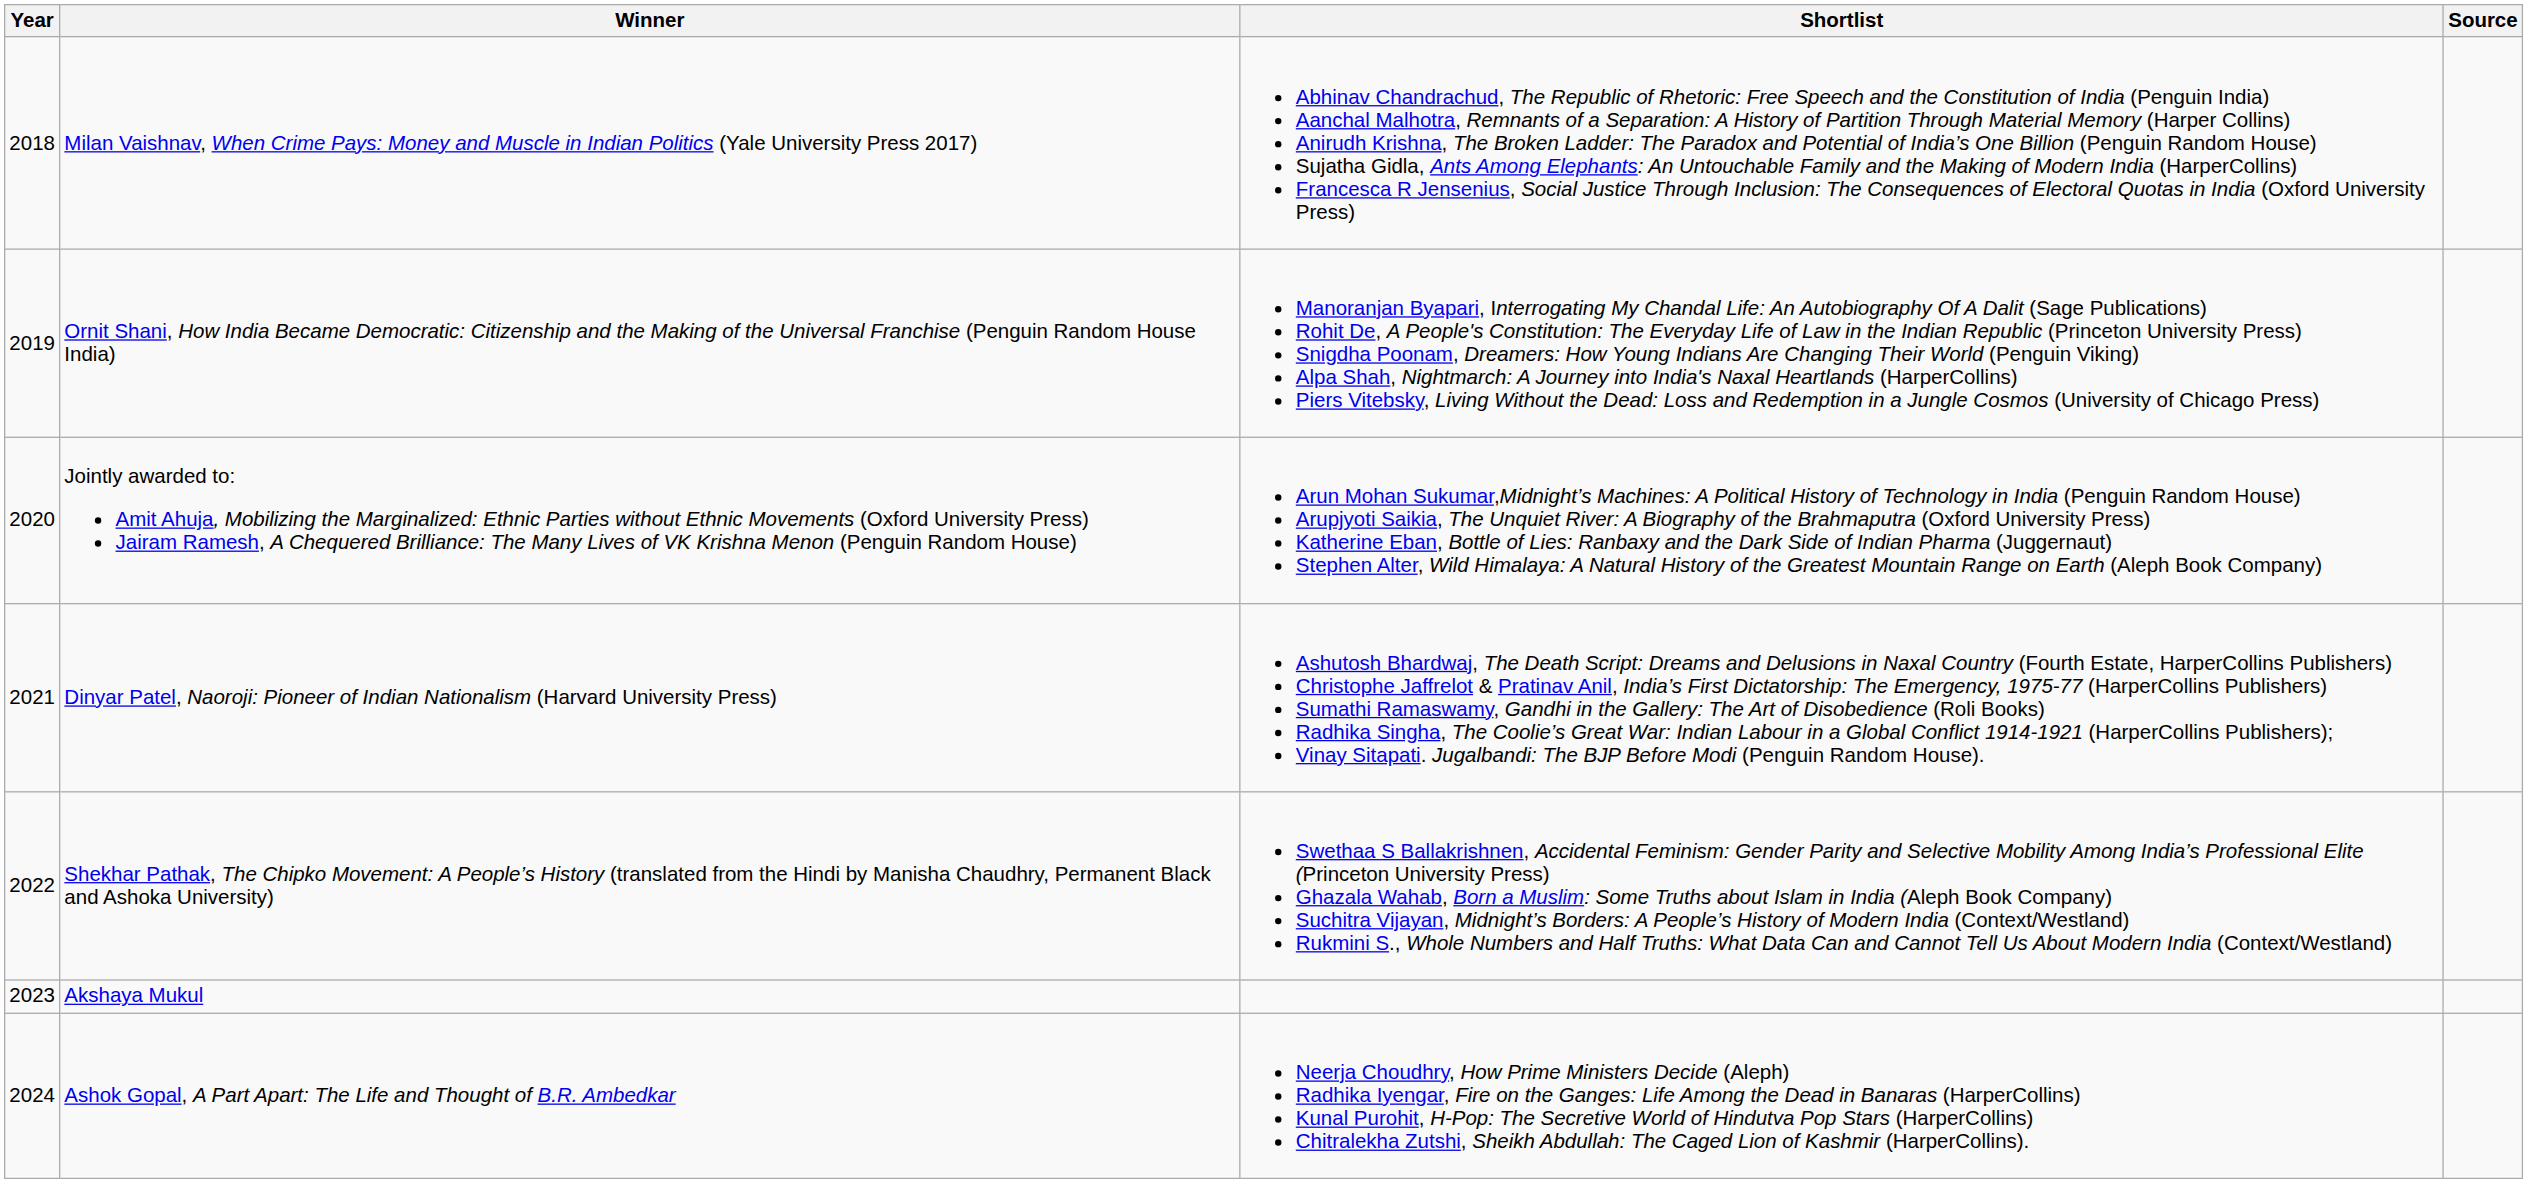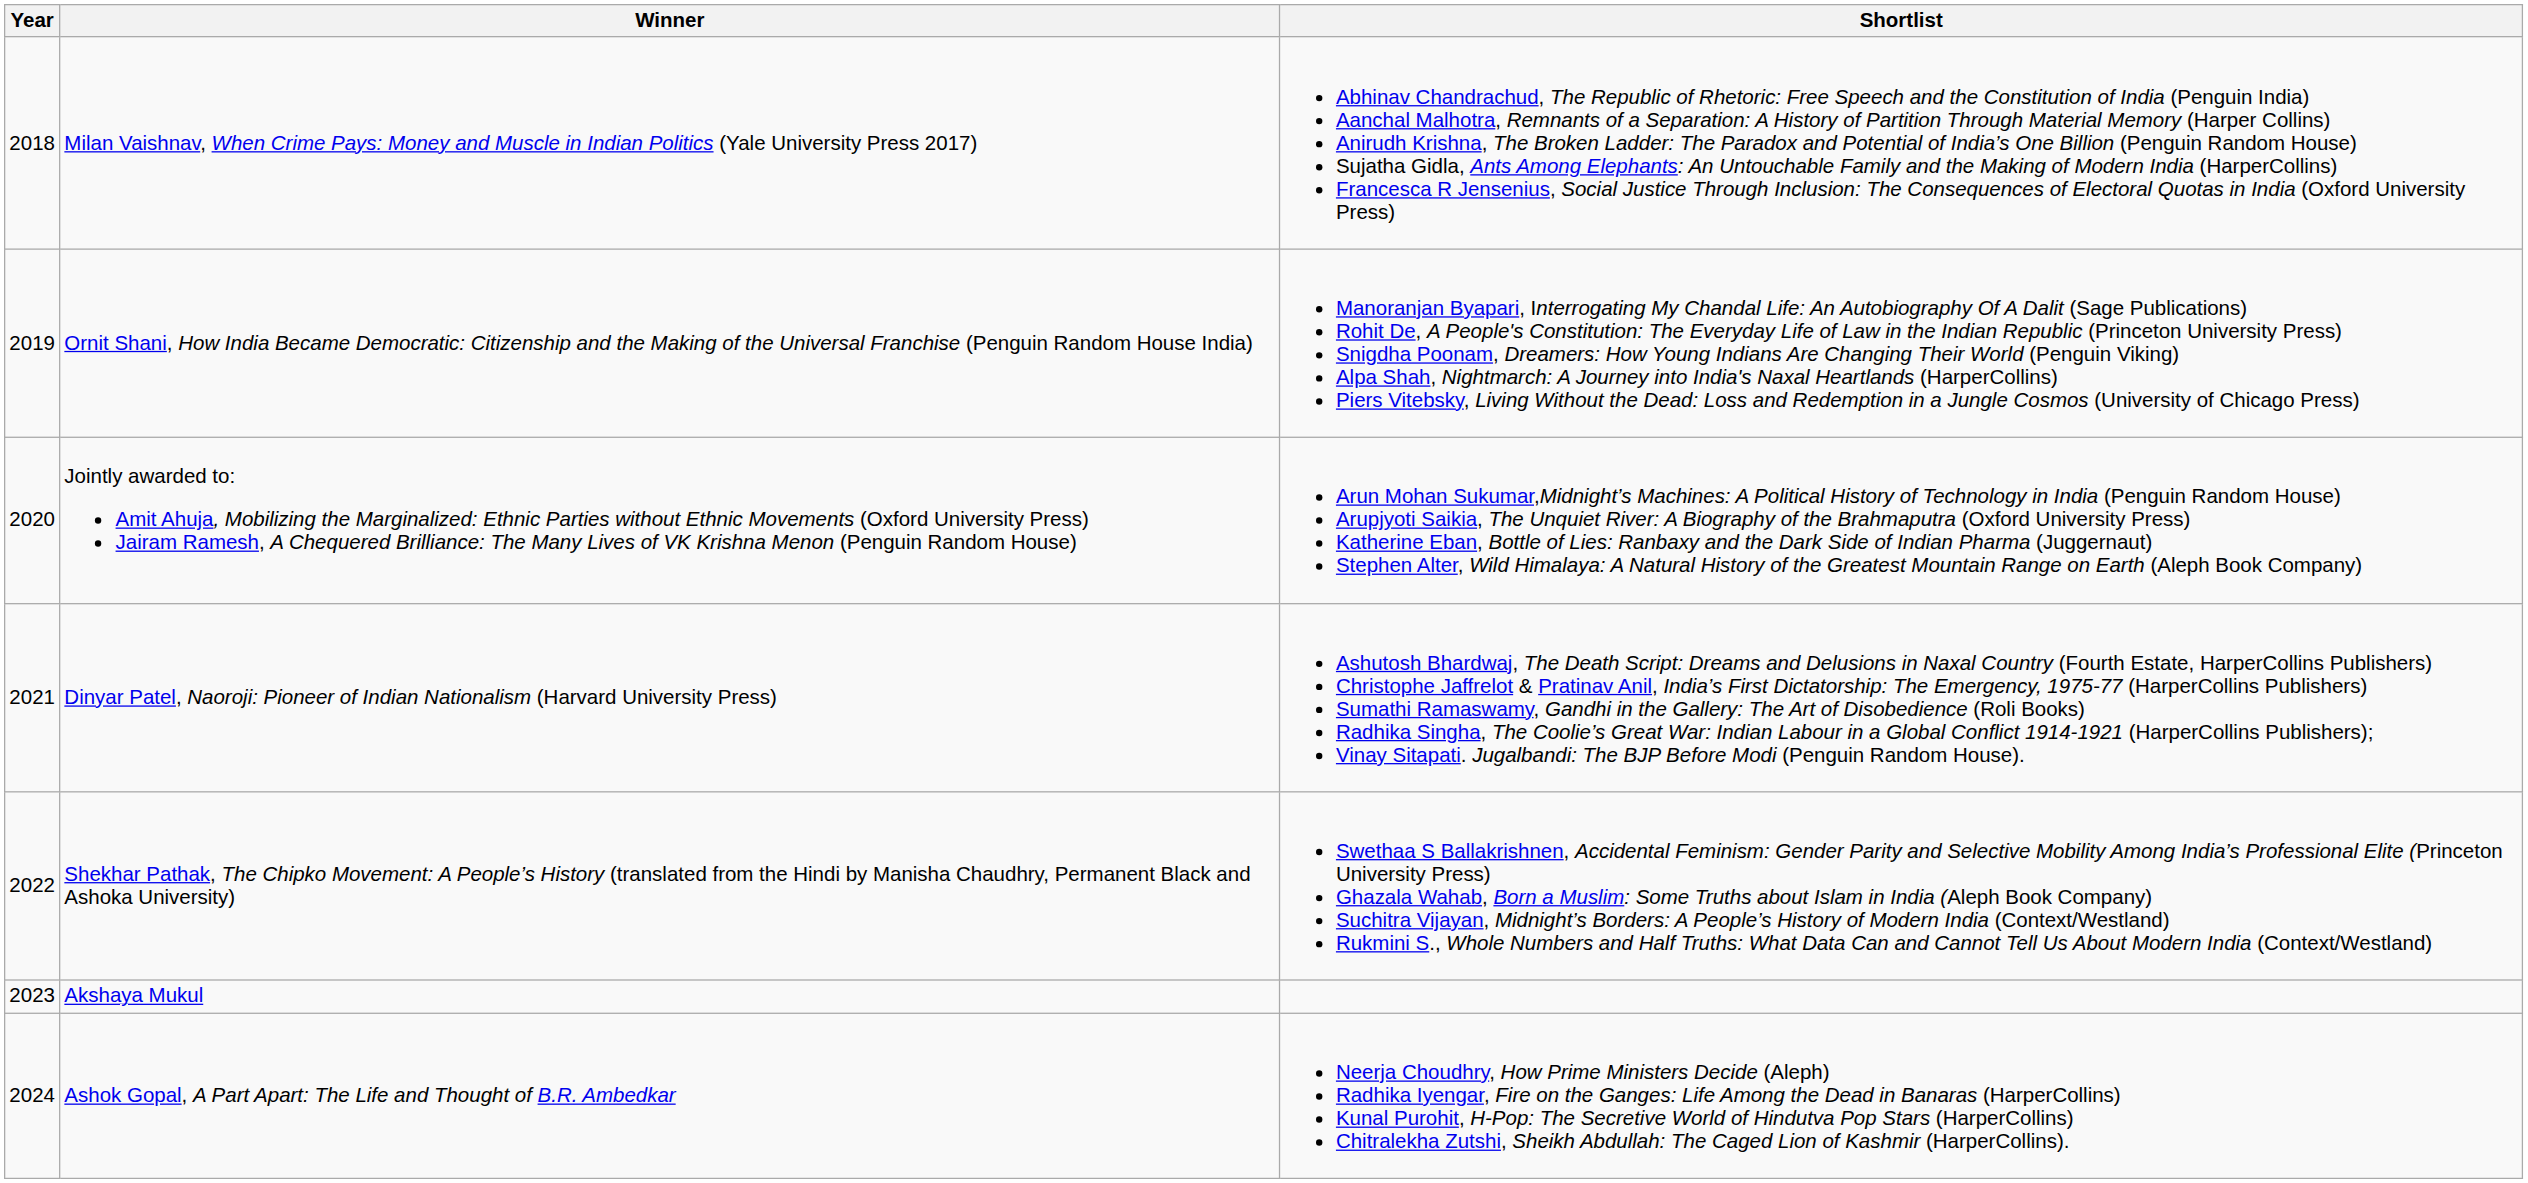 <table class="wikitable">
 <tr>
 <th>Year</th>
 <th>Winner</th>
 <th>Shortlist</th>
-<th>Source</th>
 </tr>
 <tr>
 <td>2018</td>
 <td><a href='#'>Milan Vaishnav</a>, <em><a href='#'>When Crime Pays: Money and Muscle in Indian Politics</a></em> (Yale University Press 2017)</td>
 <td><br><ul><li><a href='#'>Abhinav Chandrachud</a>, <em>The Republic of Rhetoric: Free Speech and the Constitution of India</em> (Penguin India)</li><li><a href='#'>Aanchal Malhotra</a>, <em>Remnants of a Separation: A History of Partition Through Material Memory</em> (Harper Collins)</li><li><a href='#'>Anirudh Krishna</a>, <em>The Broken Ladder: The Paradox and Potential of India’s One Billion</em> (Penguin Random House)</li><li>Sujatha Gidla, <em><a href='#'>Ants Among Elephants</a>: An Untouchable Family and the Making of Modern India</em> (HarperCollins)</li><li><a href='#'>Francesca R Jensenius</a>, <em>Social Justice Through Inclusion: The Consequences of Electoral Quotas in India</em> (Oxford University Press)</li></ul></td>
-<td></td>
 </tr>
 <tr>
 <td>2019</td>
 <td><a href='#'>Ornit Shani</a>, <em>How India Became Democratic: Citizenship and the Making of the Universal Franchise</em> (Penguin Random House India)</td>
 <td><br><ul><li><a href='#'>Manoranjan Byapari</a>, I<em>nterrogating My Chandal Life: An Autobiography Of A Dalit</em> (Sage Publications)</li><li><a href='#'>Rohit De</a>, <em>A People's Constitution: The Everyday Life of Law in the Indian Republic</em> (Princeton University Press)</li><li><a href='#'>Snigdha Poonam</a>, <em>Dreamers: How Young Indians Are Changing Their World</em> (Penguin Viking)</li><li><a href='#'>Alpa Shah</a>, <em>Nightmarch: A Journey into India's Naxal Heartlands</em> (HarperCollins)</li><li><a href='#'>Piers Vitebsky</a>, <em>Living Without the Dead: Loss and Redemption in a Jungle Cosmos</em> (University of Chicago Press)</li></ul></td>
-<td></td>
 </tr>
 <tr>
 <td>2020</td>
 <td>Jointly awarded to:<br><ul><li><a href='#'>Amit Ahuja</a><em>, Mobilizing the Marginalized: Ethnic Parties without Ethnic Movements</em> (Oxford University Press)</li><li><a href='#'>Jairam Ramesh</a>, <em>A Chequered Brilliance: The Many Lives of VK Krishna Menon</em> (Penguin Random House)</li></ul></td>
 <td><br><ul><li><a href='#'>Arun Mohan Sukumar</a>,<em>Midnight’s Machines: A Political History of Technology in India</em> (Penguin Random House)</li><li><a href='#'>Arupjyoti Saikia</a>, <em>The Unquiet River: A Biography of the Brahmaputra</em> (Oxford University Press)</li><li><a href='#'>Katherine Eban</a>, <em>Bottle of Lies: Ranbaxy and the Dark Side of Indian Pharma</em> (Juggernaut)</li><li><a href='#'>Stephen Alter</a>, <em>Wild Himalaya: A Natural History of the Greatest Mountain Range on Earth</em> (Aleph Book Company)</li></ul></td>
-<td></td>
 </tr>
 <tr>
 <td>2021</td>
 <td><a href='#'>Dinyar Patel</a>, <em>Naoroji: Pioneer of Indian Nationalism</em> (Harvard University Press)</td>
 <td><br><ul><li><a href='#'>Ashutosh Bhardwaj</a>, <em>The Death Script: Dreams and Delusions in Naxal Country</em> (Fourth Estate, HarperCollins Publishers)</li><li><a href='#'>Christophe Jaffrelot</a> & <a href='#'>Pratinav Anil</a>, <em>India’s First Dictatorship: The Emergency, 1975-77</em> (HarperCollins Publishers)</li><li><a href='#'>Sumathi Ramaswamy</a>, <em>Gandhi in the Gallery: The Art of Disobedience</em>  (Roli Books)</li><li><a href='#'>Radhika Singha</a>, <em>The Coolie’s Great War: Indian Labour in a Global Conflict 1914-1921</em> (HarperCollins Publishers);</li><li><a href='#'>Vinay Sitapati</a>. <em>Jugalbandi: The BJP Before Modi</em> (Penguin Random House).</li></ul></td>
-<td></td>
 </tr>
 <tr>
 <td>2022</td>
 <td><a href='#'>Shekhar Pathak</a>, <em>The Chipko Movement: A People’s History</em> (translated from the Hindi by Manisha Chaudhry, Permanent Black and Ashoka University)</td>
 <td><br><ul><li><a href='#'>Swethaa S Ballakrishnen</a>, <em>Accidental Feminism: Gender Parity and Selective Mobility Among India’s Professional Elite (</em>Princeton University Press)</li><li><a href='#'>Ghazala Wahab</a>, <em><a href='#'>Born a Muslim</a>: Some Truths about Islam in India (</em>Aleph Book Company)</li><li><a href='#'>Suchitra Vijayan</a>, <em>Midnight’s Borders: A People’s History of Modern India</em> (Context/Westland)</li><li><a href='#'>Rukmini S</a>., <em>Whole Numbers and Half Truths: What Data Can and Cannot Tell Us About Modern India</em> (Context/Westland)</li></ul></td>
-<td></td>
 </tr>
 <tr>
 <td>2023</td>
 <td><a href='#'>Akshaya Mukul</a></td>
-<td></td>
 <td></td>
 </tr>
 <tr>
 <td>2024</td>
 <td><a href='#'>Ashok Gopal</a>, <em>A Part Apart: The Life and Thought of <a href='#'>B.R. Ambedkar</a></em></td>
 <td><br><ul><li><a href='#'>Neerja Choudhry</a>, <em>How Prime Ministers Decide</em> (Aleph)</li><li><a href='#'>Radhika Iyengar</a>, <em>Fire on the Ganges: Life Among the Dead in Banaras</em> (HarperCollins)</li><li><a href='#'>Kunal Purohit</a>, <em>H-Pop: The Secretive World of Hindutva Pop Stars</em> (HarperCollins)</li><li><a href='#'>Chitralekha Zutshi</a>, <em>Sheikh Abdullah: The Caged Lion of Kashmir</em> (HarperCollins).</li></ul></td>
-<td></td>
 </tr>
 </table>
